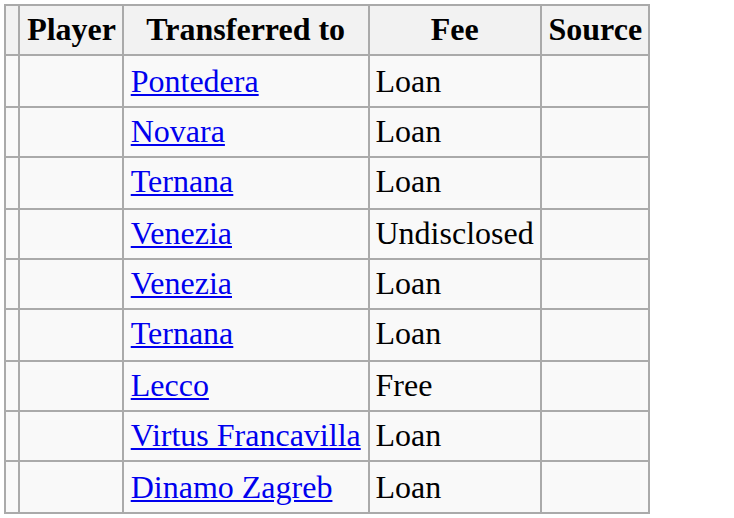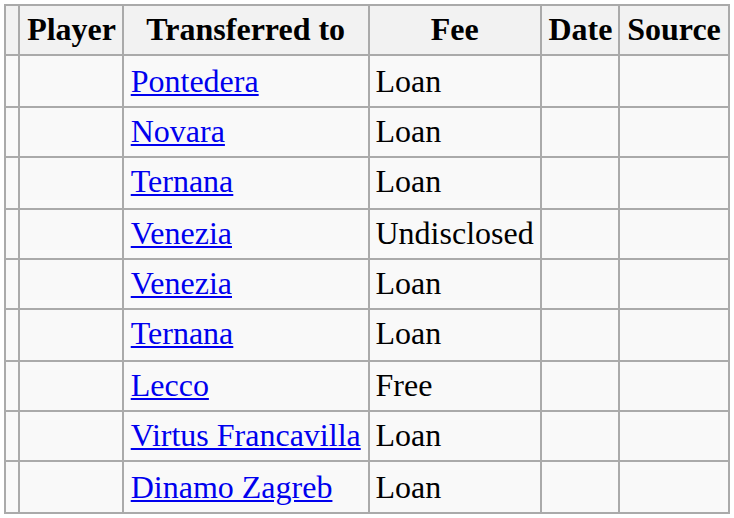 <table class="wikitable plainrowheaders sortable">
 <tr>
 <th></th>
 <th scope="col">Player</th>
 <th>Transferred to</th>
 <th style="width: 65px;">Fee</th>
+<th scope="col">Date</th>
 <th scope="col">Source</th>
 </tr>
 <tr>
 <td align="center"></td>
 <td></td>
 <td> <a href='#'>Pontedera</a></td>
 <td>Loan</td>
 <td></td>
+<td></td>
 </tr>
 <tr>
 <td align="center"></td>
 <td></td>
 <td> <a href='#'>Novara</a></td>
 <td>Loan</td>
+<td></td>
 <td></td>
 </tr>
 <tr>
 <td align="center"></td>
 <td></td>
 <td> <a href='#'>Ternana</a></td>
 <td>Loan</td>
 <td></td>
+<td></td>
 </tr>
 <tr>
 <td align="center"></td>
 <td></td>
 <td> <a href='#'>Venezia</a></td>
 <td>Undisclosed</td>
+<td></td>
 <td></td>
 </tr>
 <tr>
 <td align="center"></td>
 <td></td>
 <td> <a href='#'>Venezia</a></td>
 <td>Loan</td>
 <td></td>
+<td></td>
 </tr>
 <tr>
 <td align="center"></td>
 <td></td>
 <td> <a href='#'>Ternana</a></td>
 <td>Loan</td>
+<td></td>
 <td></td>
 </tr>
 <tr>
 <td align="center"></td>
 <td></td>
 <td> <a href='#'>Lecco</a></td>
 <td>Free</td>
 <td></td>
+<td></td>
 </tr>
 <tr>
 <td align="center"></td>
 <td></td>
 <td> <a href='#'>Virtus Francavilla</a></td>
 <td>Loan</td>
+<td></td>
 <td></td>
 </tr>
 <tr>
 <td align="center"></td>
 <td></td>
 <td> <a href='#'>Dinamo Zagreb</a></td>
 <td>Loan</td>
 <td></td>
+<td></td>
 </tr>
 </table>
